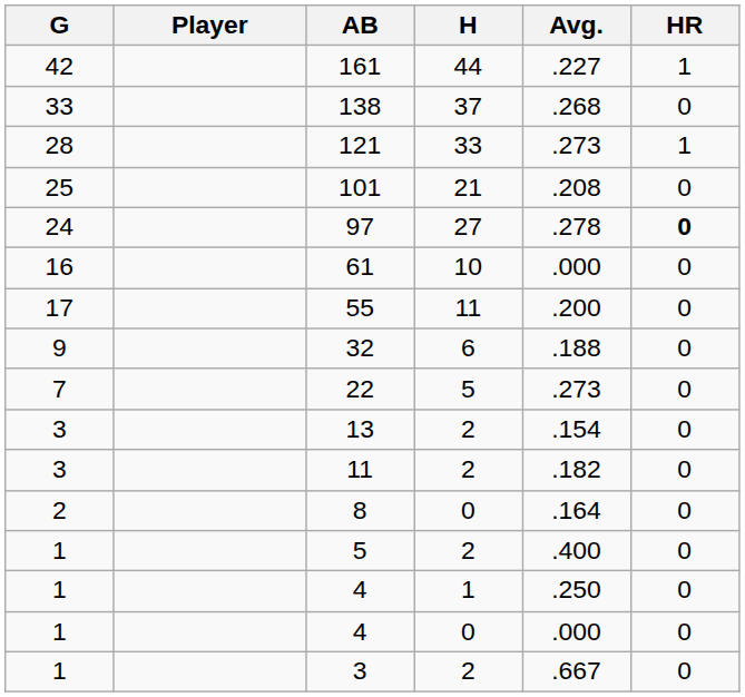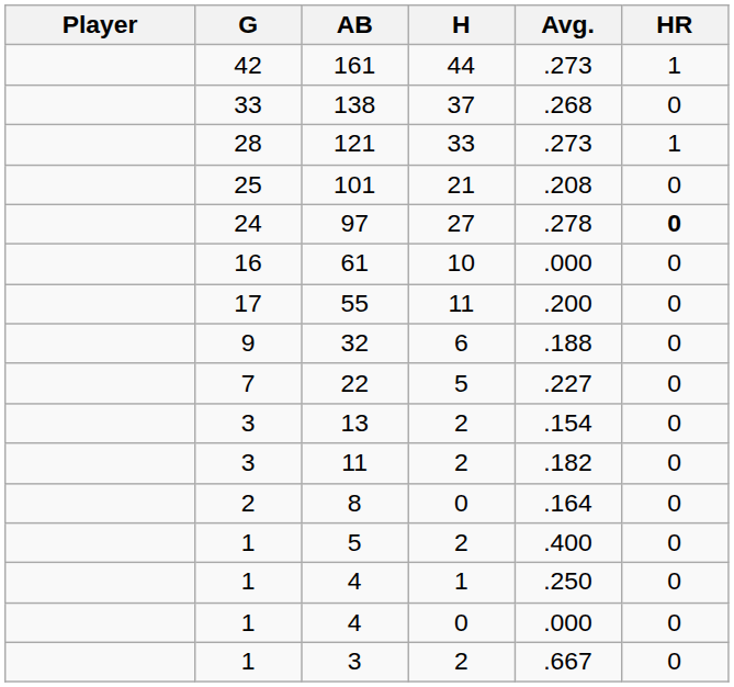 <table class="wikitable sortable">
 <tr>
+<th bgcolor="#DDDDFF" width="16%">Player</th>
 <th bgcolor="#DDDDFF" width="9%">G</th>
-<th bgcolor="#DDDDFF" width="16%">Player</th>
 <th bgcolor="#DDDDFF" width="9%">AB</th>
 <th bgcolor="#DDDDFF" width="9%">H</th>
 <th bgcolor="#DDDDFF" width="9%">Avg.</th>
 <th bgcolor="#DDDDFF" width="9%">HR</th>
 </tr>
 <tr align="center">
+<td></td>
 <td>42</td>
-<td></td>
 <td>161</td>
 <td>44</td>
-<td>.227</td>
+<td>.273</td>
 <td>1</td>
 </tr>
 <tr align="center">
+<td></td>
 <td>33</td>
-<td></td>
 <td>138</td>
 <td>37</td>
 <td>.268</td>
 <td>0</td>
 </tr>
 <tr align="center">
+<td></td>
 <td>28</td>
-<td></td>
 <td>121</td>
 <td>33</td>
 <td>.273</td>
 <td>1</td>
 </tr>
 <tr align="center">
+<td></td>
 <td>25</td>
-<td></td>
 <td>101</td>
 <td>21</td>
 <td>.208</td>
 <td>0</td>
 </tr>
 <tr align="center">
+<td></td>
 <td>24</td>
-<td></td>
 <td>97</td>
 <td>27</td>
 <td>.278</td>
 <td><strong>0</strong></td>
 </tr>
 <tr align="center">
+<td></td>
 <td>16</td>
-<td></td>
 <td>61</td>
 <td>10</td>
 <td>.000</td>
 <td>0</td>
 </tr>
 <tr align="center">
+<td></td>
 <td>17</td>
-<td></td>
 <td>55</td>
 <td>11</td>
 <td>.200</td>
 <td>0</td>
 </tr>
 <tr align="center">
+<td></td>
 <td>9</td>
-<td></td>
 <td>32</td>
 <td>6</td>
 <td>.188</td>
 <td>0</td>
 </tr>
 <tr align="center">
+<td></td>
 <td>7</td>
-<td></td>
 <td>22</td>
 <td>5</td>
-<td>.273</td>
+<td>.227</td>
 <td>0</td>
 </tr>
 <tr align="center">
+<td></td>
 <td>3</td>
-<td></td>
 <td>13</td>
 <td>2</td>
 <td>.154</td>
 <td>0</td>
 </tr>
 <tr align="center">
+<td></td>
 <td>3</td>
-<td></td>
 <td>11</td>
 <td>2</td>
 <td>.182</td>
 <td>0</td>
 </tr>
 <tr align="center">
+<td></td>
 <td>2</td>
-<td></td>
 <td>8</td>
 <td>0</td>
 <td>.164</td>
 <td>0</td>
 </tr>
 <tr align="center">
+<td></td>
 <td>1</td>
-<td></td>
 <td>5</td>
 <td>2</td>
 <td>.400</td>
 <td>0</td>
 </tr>
 <tr align="center">
+<td></td>
 <td>1</td>
-<td></td>
 <td>4</td>
 <td>1</td>
 <td>.250</td>
 <td>0</td>
 </tr>
 <tr align="center">
+<td></td>
 <td>1</td>
-<td></td>
 <td>4</td>
 <td>0</td>
 <td>.000</td>
 <td>0</td>
 </tr>
 <tr align="center">
+<td></td>
 <td>1</td>
-<td></td>
 <td>3</td>
 <td>2</td>
 <td>.667</td>
 <td>0</td>
 </tr>
 </table>
